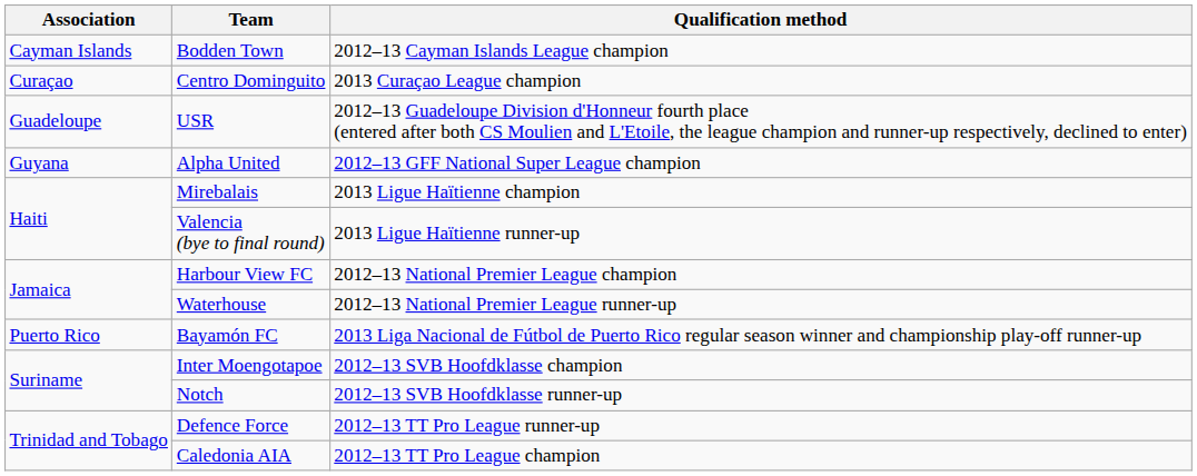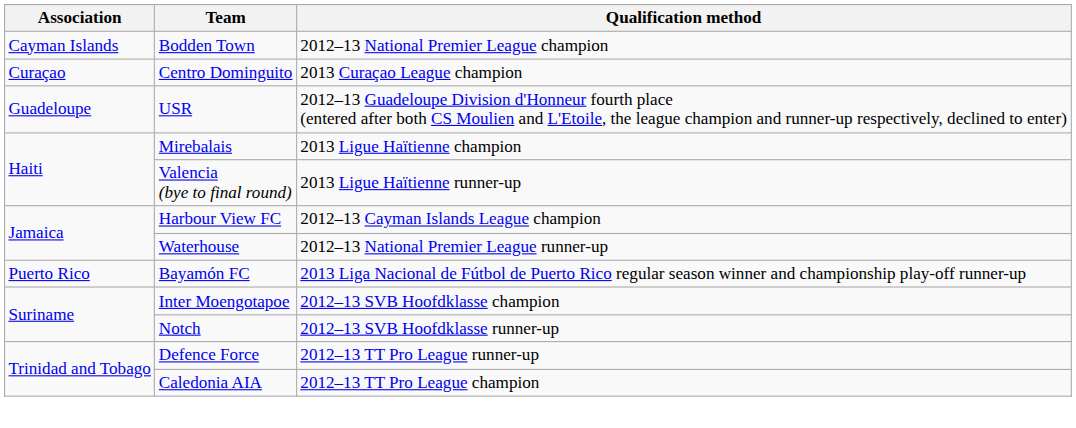 <table class="wikitable">
 <tr>
 <th>Association</th>
 <th>Team</th>
 <th>Qualification method</th>
 </tr>
 <tr>
 <td> <a href='#'>Cayman Islands</a></td>
 <td><a href='#'>Bodden Town</a></td>
-<td>2012–13 <a href='#'>Cayman Islands League</a> champion</td>
+<td>2012–13 <a href='#'>National Premier League</a> champion</td>
 </tr>
 <tr>
 <td> <a href='#'>Curaçao</a></td>
 <td><a href='#'>Centro Dominguito</a></td>
 <td>2013 <a href='#'>Curaçao League</a> champion</td>
 </tr>
 <tr>
 <td> <a href='#'>Guadeloupe</a></td>
 <td><a href='#'>USR</a></td>
 <td>2012–13 <a href='#'>Guadeloupe Division d'Honneur</a> fourth place<br>(entered after both <a href='#'>CS Moulien</a> and <a href='#'>L'Etoile</a>, the league champion and runner-up respectively, declined to enter)</td>
-</tr>
-<tr>
-<td> <a href='#'>Guyana</a></td>
-<td><a href='#'>Alpha United</a></td>
-<td><a href='#'>2012–13 GFF National Super League</a> champion</td>
 </tr>
 <tr>
 <td rowspan=2> <a href='#'>Haiti</a></td>
 <td><a href='#'>Mirebalais</a></td>
 <td>2013 <a href='#'>Ligue Haïtienne</a> champion</td>
 </tr>
 <tr>
 <td><a href='#'>Valencia</a><br><em>(bye to final round)</em></td>
 <td>2013 <a href='#'>Ligue Haïtienne</a> runner-up</td>
 </tr>
 <tr>
 <td rowspan=2> <a href='#'>Jamaica</a></td>
 <td><a href='#'>Harbour View FC</a></td>
-<td>2012–13 <a href='#'>National Premier League</a> champion</td>
+<td>2012–13 <a href='#'>Cayman Islands League</a> champion</td>
 </tr>
 <tr>
 <td><a href='#'>Waterhouse</a></td>
 <td>2012–13 <a href='#'>National Premier League</a> runner-up</td>
 </tr>
 <tr>
 <td> <a href='#'>Puerto Rico</a></td>
 <td><a href='#'>Bayamón FC</a></td>
 <td><a href='#'>2013 Liga Nacional de Fútbol de Puerto Rico</a> regular season winner and championship play-off runner-up</td>
 </tr>
 <tr>
 <td rowspan=2> <a href='#'>Suriname</a></td>
 <td><a href='#'>Inter Moengotapoe</a></td>
 <td><a href='#'>2012–13 SVB Hoofdklasse</a> champion</td>
 </tr>
 <tr>
 <td><a href='#'>Notch</a></td>
 <td><a href='#'>2012–13 SVB Hoofdklasse</a> runner-up</td>
 </tr>
 <tr>
 <td rowspan=2> <a href='#'>Trinidad and Tobago</a></td>
 <td><a href='#'>Defence Force</a></td>
 <td><a href='#'>2012–13 TT Pro League</a> runner-up</td>
 </tr>
 <tr>
 <td><a href='#'>Caledonia AIA</a></td>
 <td><a href='#'>2012–13 TT Pro League</a> champion</td>
 </tr>
 </table>
